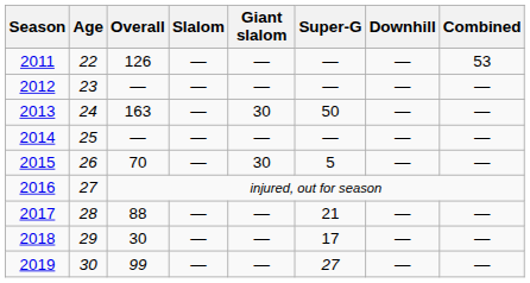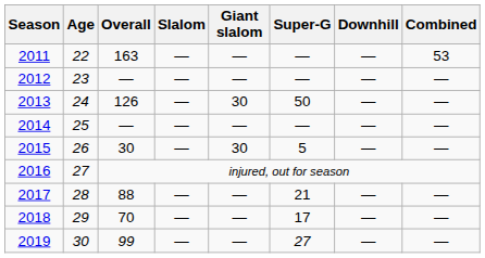 <table class=wikitable style="text-align:center">
 <tr>
 <th>Season</th>
 <th>Age</th>
 <th>Overall</th>
 <th>Slalom</th>
 <th>Giant<br> slalom </th>
 <th>Super-G</th>
 <th>Downhill</th>
 <th>Combined</th>
 </tr>
 <tr>
 <td><a href='#'>2011</a></td>
 <td><em>22</em></td>
-<td>126</td>
+<td>163</td>
 <td>—</td>
 <td>—</td>
 <td>—</td>
 <td>—</td>
 <td>53</td>
 </tr>
 <tr>
 <td><a href='#'>2012</a></td>
 <td><em>23</em></td>
 <td>—</td>
 <td>—</td>
 <td>—</td>
 <td>—</td>
 <td>—</td>
 <td>—</td>
 </tr>
 <tr>
 <td><a href='#'>2013</a></td>
 <td><em>24</em></td>
-<td>163</td>
+<td>126</td>
 <td>—</td>
 <td>30</td>
 <td>50</td>
 <td>—</td>
 <td>—</td>
 </tr>
 <tr>
 <td><a href='#'>2014</a></td>
 <td><em>25</em></td>
 <td>—</td>
 <td>—</td>
 <td>—</td>
 <td>—</td>
 <td>—</td>
 <td>—</td>
 </tr>
 <tr>
 <td><a href='#'>2015</a></td>
 <td><em>26</em></td>
-<td>70</td>
+<td>30</td>
 <td>—</td>
 <td>30</td>
 <td>5</td>
 <td>—</td>
 <td>—</td>
 </tr>
 <tr>
 <td><a href='#'>2016</a></td>
 <td><em>27</em></td>
 <td colspan=6><small><em>injured, out for season</em></small></td>
 </tr>
 <tr>
 <td><a href='#'>2017</a></td>
 <td><em>28</em></td>
 <td>88</td>
 <td>—</td>
 <td>—</td>
 <td>21</td>
 <td>—</td>
 <td>—</td>
 </tr>
 <tr>
 <td><a href='#'>2018</a></td>
 <td><em>29</em></td>
-<td>30</td>
+<td>70</td>
 <td>—</td>
 <td>—</td>
 <td>17</td>
 <td>—</td>
 <td>—</td>
 </tr>
 <tr>
 <td><a href='#'>2019</a></td>
 <td><em>30</em></td>
 <td><em>99</em></td>
 <td>—</td>
 <td>—</td>
 <td><em>27</em></td>
 <td>—</td>
 <td>—</td>
 </tr>
 </table>
